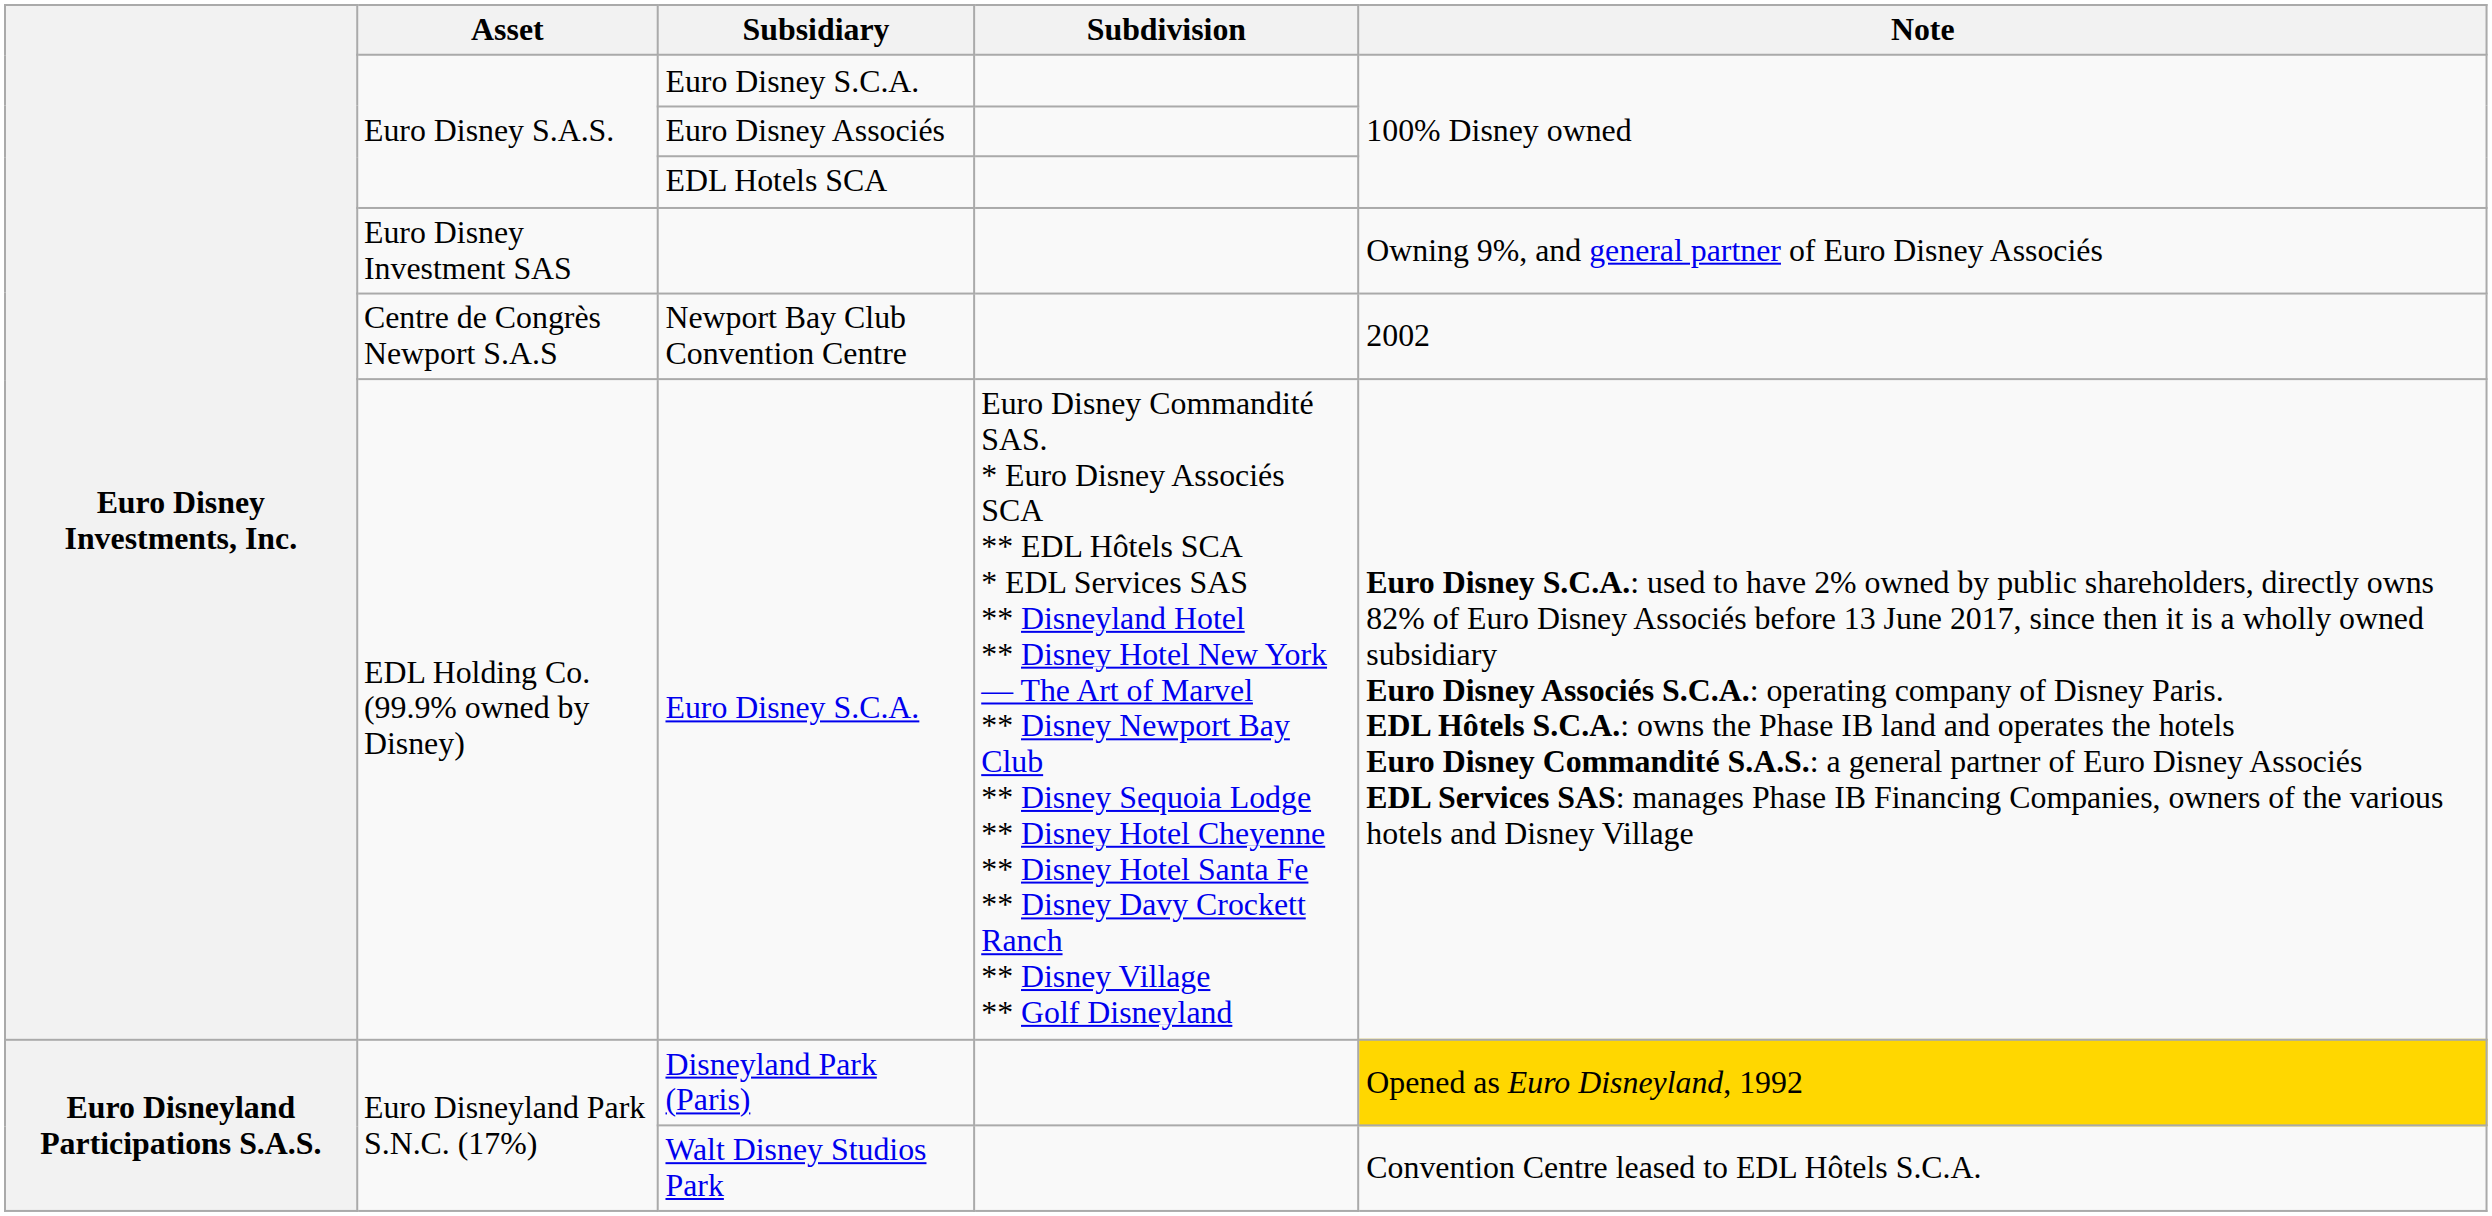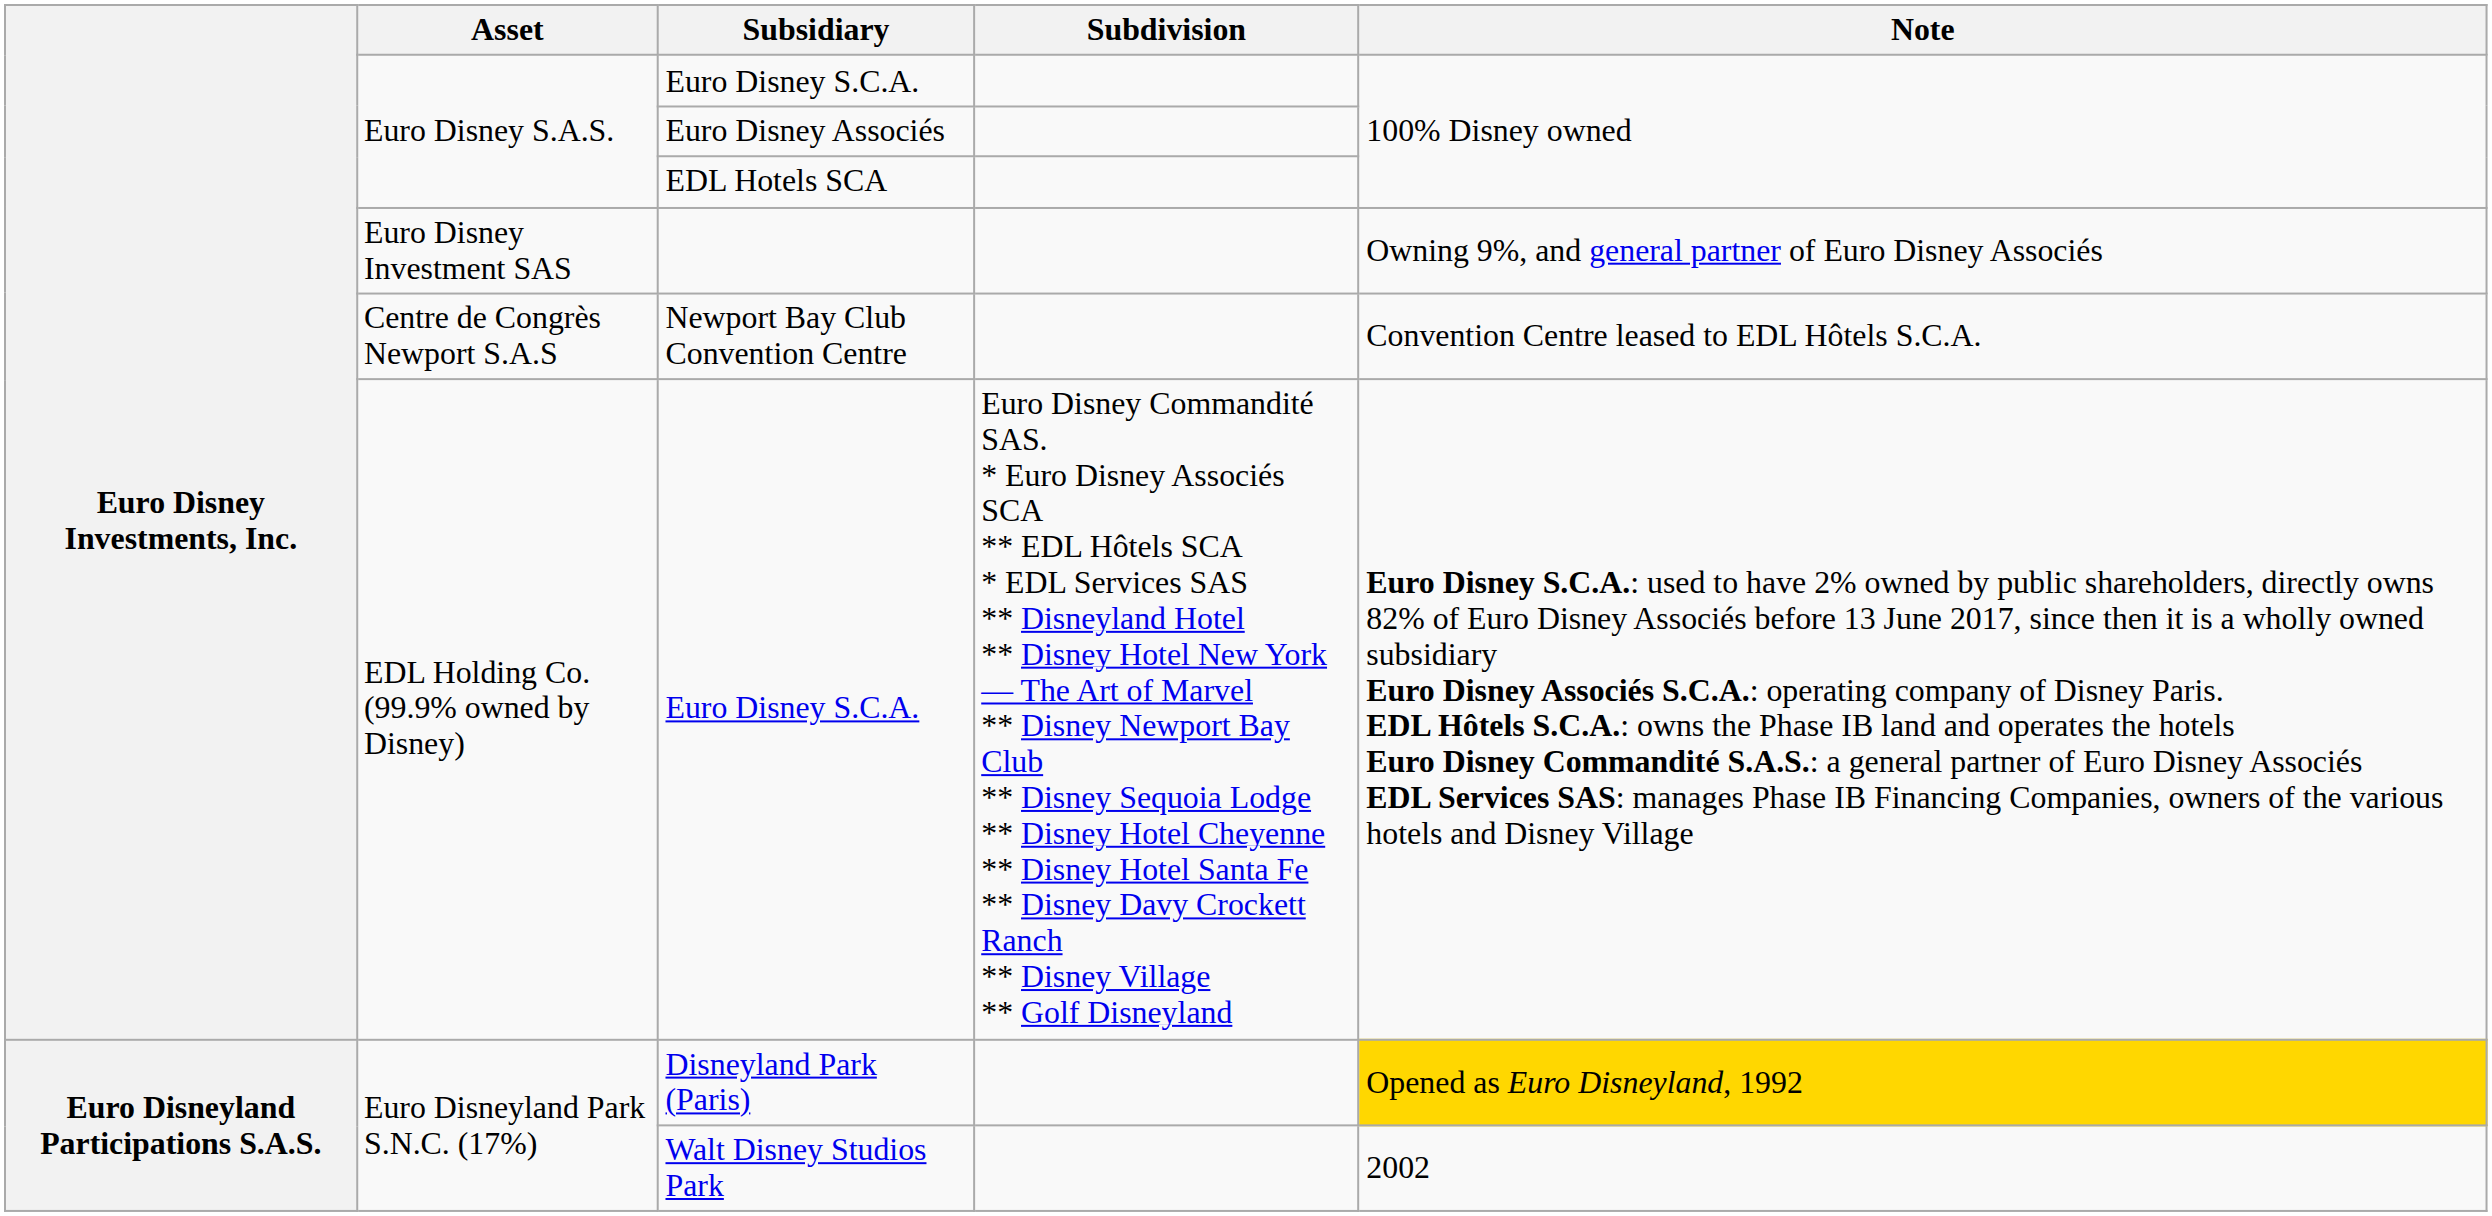 <table class="wikitable">
 <tr>
 <th rowspan="7">Euro Disney Investments, Inc.</th>
 <th>Asset</th>
 <th>Subsidiary</th>
 <th>Subdivision</th>
 <th>Note</th>
 </tr>
 <tr>
 <td rowspan="3">Euro Disney S.A.S.</td>
 <td>Euro Disney S.C.A.</td>
 <td></td>
 <td rowspan="3">100% Disney owned</td>
 </tr>
 <tr>
 <td>Euro Disney Associés</td>
 <td></td>
 </tr>
 <tr>
 <td>EDL Hotels SCA</td>
 <td></td>
 </tr>
 <tr>
 <td>Euro Disney Investment SAS</td>
 <td></td>
 <td></td>
 <td>Owning 9%, and <a href='#'>general partner</a> of Euro Disney Associés</td>
 </tr>
 <tr>
 <td>Centre de Congrès Newport S.A.S</td>
 <td>Newport Bay Club Convention Centre</td>
 <td></td>
-<td>2002</td>
+<td>Convention Centre leased to EDL Hôtels S.C.A.</td>
 </tr>
 <tr>
 <td>EDL Holding Co.<br>(99.9% owned by Disney)</td>
 <td><a href='#'>Euro Disney S.C.A.</a></td>
 <td>Euro Disney Commandité SAS.<br>* Euro Disney Associés SCA<br>** EDL Hôtels SCA<br>* EDL Services SAS<br>** <a href='#'>Disneyland Hotel</a><br>** <a href='#'>Disney Hotel New York — The Art of Marvel</a><br>** <a href='#'>Disney Newport Bay Club</a><br>** <a href='#'>Disney Sequoia Lodge</a><br>** <a href='#'>Disney Hotel Cheyenne</a><br>** <a href='#'>Disney Hotel Santa Fe</a><br>** <a href='#'>Disney Davy Crockett Ranch</a><br>** <a href='#'>Disney Village</a><br>** <a href='#'>Golf Disneyland</a></td>
 <td><strong> Euro Disney S.C.A.</strong>: used to have 2% owned by public shareholders, directly owns 82% of Euro Disney Associés before 13 June 2017, since then it is a wholly owned subsidiary<br><strong>Euro Disney Associés S.C.A.</strong>: operating company of Disney Paris.<br><strong>EDL Hôtels S.C.A.</strong>: owns the Phase IB land and operates the hotels<br><strong>Euro Disney Commandité S.A.S.</strong>: a general partner of Euro Disney Associés<br><strong>EDL Services SAS</strong>: manages Phase IB Financing Companies, owners of the various hotels and Disney Village</td>
 </tr>
 <tr>
 <th rowspan="2">Euro Disneyland Participations S.A.S.</th>
 <td rowspan="2">Euro Disneyland Park S.N.C. (17%)</td>
 <td><a href='#'>Disneyland Park (Paris)</a></td>
 <td></td>
 <td style="background: gold;">Opened as <em>Euro Disneyland</em>, 1992</td>
 </tr>
 <tr>
 <td><a href='#'>Walt Disney Studios Park</a></td>
 <td></td>
-<td>Convention Centre leased to EDL Hôtels S.C.A.</td>
+<td>2002</td>
 </tr>
 </table>
